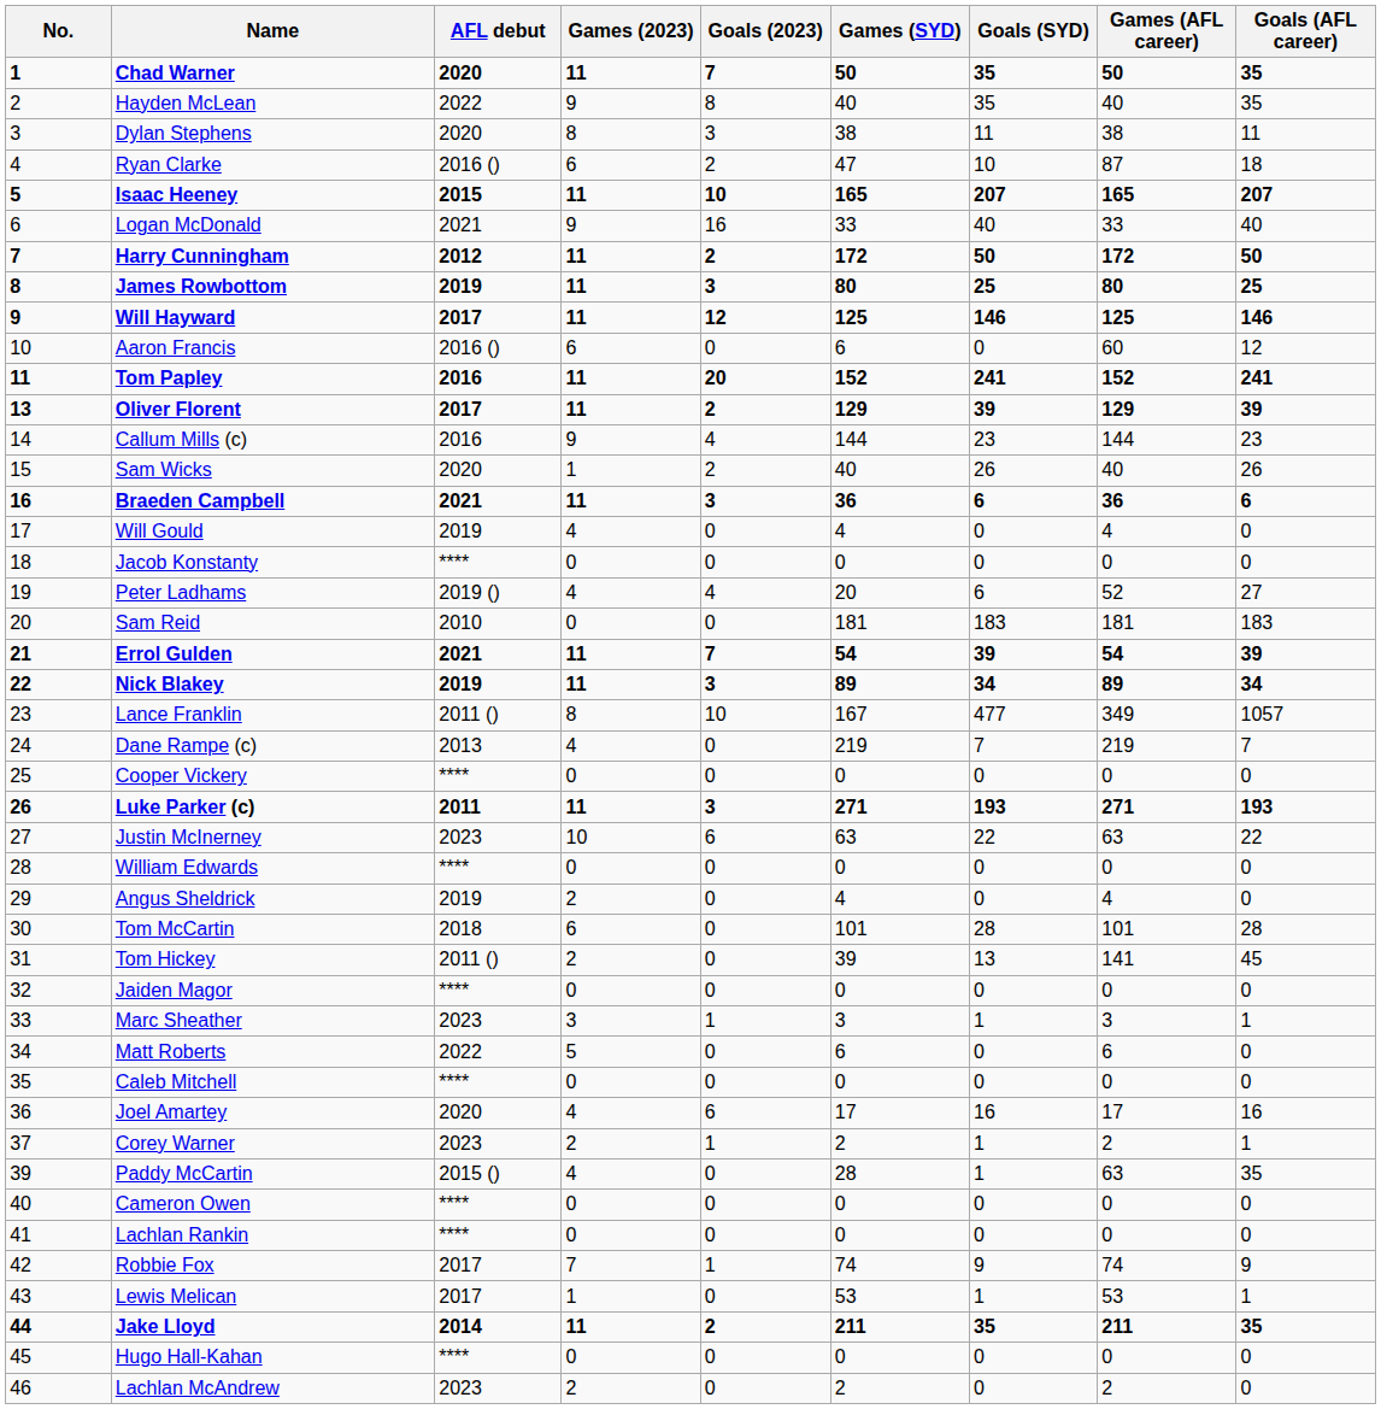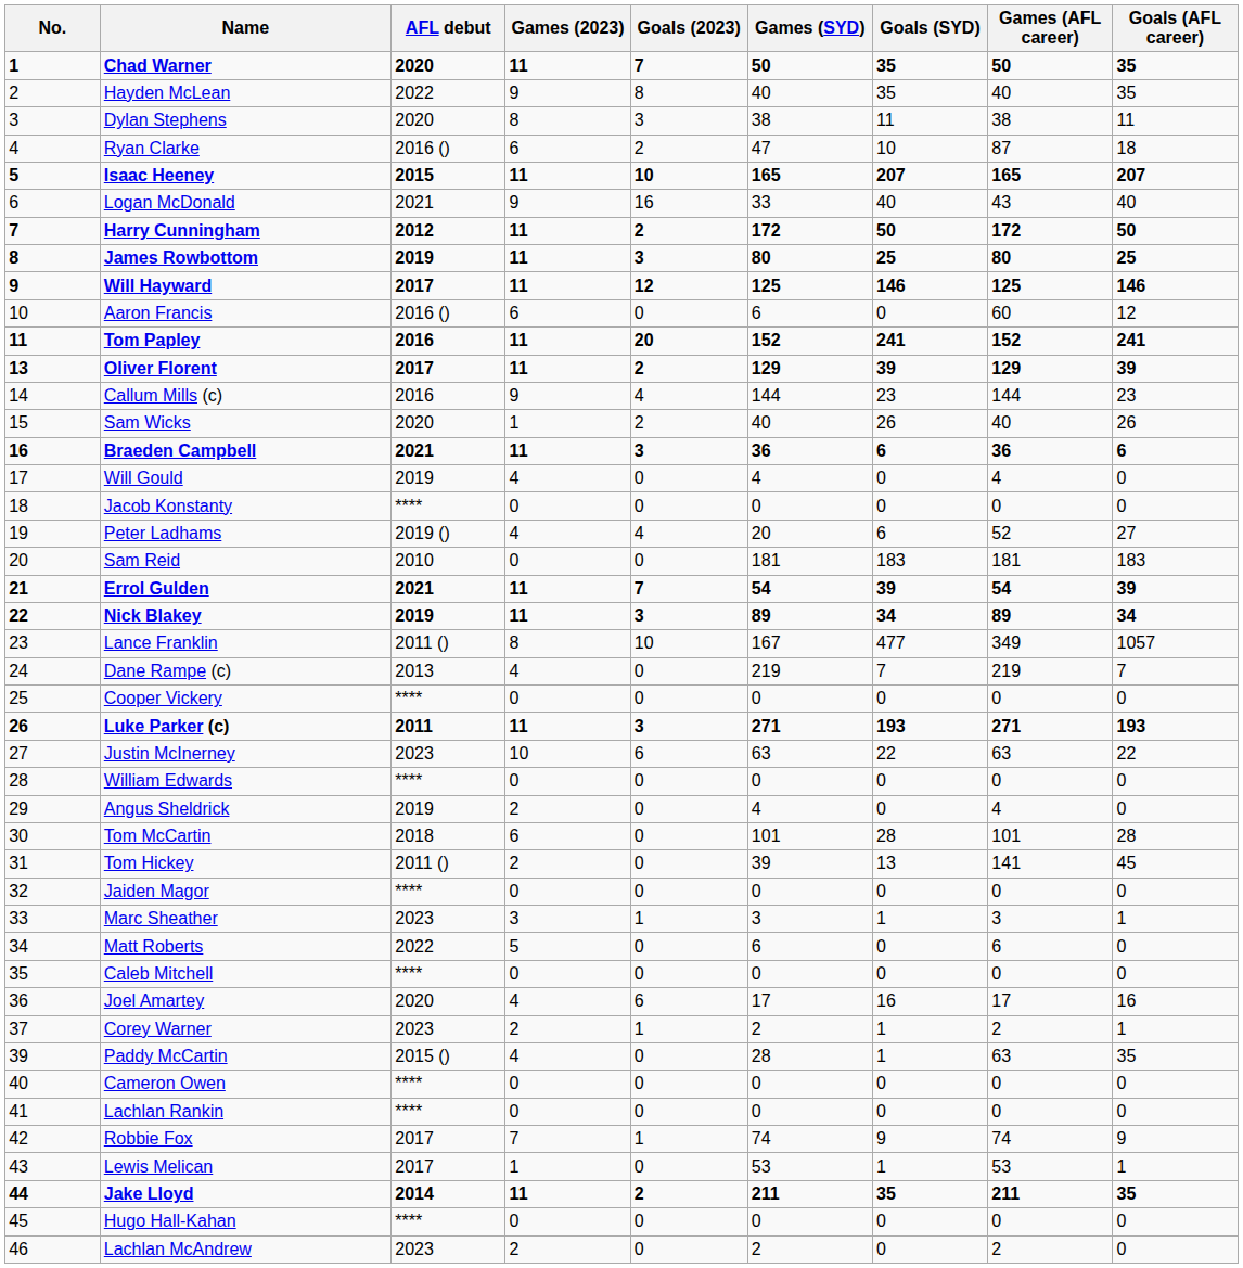 <table class="wikitable sortable" style="width:90%;">
 <tr>
 <th width="2%">No.</th>
 <th width="6%">Name</th>
 <th width="2%"><a href='#'>AFL</a> debut</th>
 <th width="2%">Games (2023)</th>
 <th width="2%">Goals (2023)</th>
 <th width="2%">Games (<a href='#'>SYD</a>)</th>
 <th width="2%">Goals (SYD)</th>
 <th width="2%">Games (AFL career)</th>
 <th width="2%">Goals (AFL career)</th>
 </tr>
 <tr>
 <td align="left"><strong>1</strong></td>
 <td><strong><a href='#'>Chad Warner</a></strong></td>
 <td><strong>2020</strong></td>
 <td><strong>11</strong></td>
 <td><strong>7</strong></td>
 <td><strong>50</strong></td>
 <td><strong>35</strong></td>
 <td><strong>50</strong></td>
 <td><strong>35</strong></td>
 </tr>
 <tr>
 <td>2</td>
 <td><a href='#'>Hayden McLean</a></td>
 <td>2022</td>
 <td>9</td>
 <td>8</td>
 <td>40</td>
 <td>35</td>
 <td>40</td>
 <td>35</td>
 </tr>
 <tr>
 <td>3</td>
 <td><a href='#'>Dylan Stephens</a></td>
 <td>2020</td>
 <td>8</td>
 <td>3</td>
 <td>38</td>
 <td>11</td>
 <td>38</td>
 <td>11</td>
 </tr>
 <tr>
 <td>4</td>
 <td><a href='#'>Ryan Clarke</a></td>
 <td>2016 ()</td>
 <td>6</td>
 <td>2</td>
 <td>47</td>
 <td>10</td>
 <td>87</td>
 <td>18</td>
 </tr>
 <tr>
 <td><strong>5</strong></td>
 <td><strong><a href='#'>Isaac Heeney</a></strong></td>
 <td><strong>2015</strong></td>
 <td><strong>11</strong></td>
 <td><strong>10</strong></td>
 <td><strong>165</strong></td>
 <td><strong>207</strong></td>
 <td><strong>165</strong></td>
 <td><strong>207</strong></td>
 </tr>
 <tr>
 <td>6</td>
 <td><a href='#'>Logan McDonald</a></td>
 <td>2021</td>
 <td>9</td>
 <td>16</td>
 <td>33</td>
 <td>40</td>
-<td>33</td>
+<td>43</td>
 <td>40</td>
 </tr>
 <tr>
 <td><strong>7</strong></td>
 <td><a href='#'><strong>Harry Cunningham</strong></a></td>
 <td><strong>2012</strong></td>
 <td><strong>11</strong></td>
 <td><strong>2</strong></td>
 <td><strong>172</strong></td>
 <td><strong>50</strong></td>
 <td><strong>172</strong></td>
 <td><strong>50</strong></td>
 </tr>
 <tr>
 <td><strong>8</strong></td>
 <td><strong><a href='#'>James Rowbottom</a></strong></td>
 <td><strong>2019</strong></td>
 <td><strong>11</strong></td>
 <td><strong>3</strong></td>
 <td><strong>80</strong></td>
 <td><strong>25</strong></td>
 <td><strong>80</strong></td>
 <td><strong>25</strong></td>
 </tr>
 <tr>
 <td><strong>9</strong></td>
 <td><strong><a href='#'>Will Hayward</a></strong></td>
 <td><strong>2017</strong></td>
 <td><strong>11</strong></td>
 <td><strong>12</strong></td>
 <td><strong>125</strong></td>
 <td><strong>146</strong></td>
 <td><strong>125</strong></td>
 <td><strong>146</strong></td>
 </tr>
 <tr>
 <td>10</td>
 <td><a href='#'>Aaron Francis</a></td>
 <td>2016 ()</td>
 <td>6</td>
 <td>0</td>
 <td>6</td>
 <td>0</td>
 <td>60</td>
 <td>12</td>
 </tr>
 <tr>
 <td><strong>11</strong></td>
 <td><strong><a href='#'>Tom Papley</a></strong></td>
 <td><strong>2016</strong></td>
 <td><strong>11</strong></td>
 <td><strong>20</strong></td>
 <td><strong>152</strong></td>
 <td><strong>241</strong></td>
 <td><strong>152</strong></td>
 <td><strong>241</strong></td>
 </tr>
 <tr>
 <td><strong>13</strong></td>
 <td><strong><a href='#'>Oliver Florent</a></strong></td>
 <td><strong>2017</strong></td>
 <td><strong>11</strong></td>
 <td><strong>2</strong></td>
 <td><strong>129</strong></td>
 <td><strong>39</strong></td>
 <td><strong>129</strong></td>
 <td><strong>39</strong></td>
 </tr>
 <tr>
 <td>14</td>
 <td><a href='#'>Callum Mills</a> (c)</td>
 <td>2016</td>
 <td>9</td>
 <td>4</td>
 <td>144</td>
 <td>23</td>
 <td>144</td>
 <td>23</td>
 </tr>
 <tr>
 <td>15</td>
 <td><a href='#'>Sam Wicks</a></td>
 <td>2020</td>
 <td>1</td>
 <td>2</td>
 <td>40</td>
 <td>26</td>
 <td>40</td>
 <td>26</td>
 </tr>
 <tr>
 <td><strong>16</strong></td>
 <td><strong><a href='#'>Braeden Campbell</a></strong></td>
 <td><strong>2021</strong></td>
 <td><strong>11</strong></td>
 <td><strong>3</strong></td>
 <td><strong>36</strong></td>
 <td><strong>6</strong></td>
 <td><strong>36</strong></td>
 <td><strong>6</strong></td>
 </tr>
 <tr>
 <td>17</td>
 <td><a href='#'>Will Gould</a></td>
 <td>2019</td>
 <td>4</td>
 <td>0</td>
 <td>4</td>
 <td>0</td>
 <td>4</td>
 <td>0</td>
 </tr>
 <tr>
 <td>18</td>
 <td><a href='#'>Jacob Konstanty</a></td>
 <td>****</td>
 <td>0</td>
 <td>0</td>
 <td>0</td>
 <td>0</td>
 <td>0</td>
 <td>0</td>
 </tr>
 <tr>
 <td>19</td>
 <td><a href='#'>Peter Ladhams</a></td>
 <td>2019 ()</td>
 <td>4</td>
 <td>4</td>
 <td>20</td>
 <td>6</td>
 <td>52</td>
 <td>27</td>
 </tr>
 <tr>
 <td>20</td>
 <td><a href='#'>Sam Reid</a></td>
 <td>2010</td>
 <td>0</td>
 <td>0</td>
 <td>181</td>
 <td>183</td>
 <td>181</td>
 <td>183</td>
 </tr>
 <tr>
 <td><strong>21</strong></td>
 <td><strong><a href='#'>Errol Gulden</a></strong></td>
 <td><strong>2021</strong></td>
 <td><strong>11</strong></td>
 <td><strong>7</strong></td>
 <td><strong>54</strong></td>
 <td><strong>39</strong></td>
 <td><strong>54</strong></td>
 <td><strong>39</strong></td>
 </tr>
 <tr>
 <td><strong>22</strong></td>
 <td><strong><a href='#'>Nick Blakey</a></strong></td>
 <td><strong>2019</strong></td>
 <td><strong>11</strong></td>
 <td><strong>3</strong></td>
 <td><strong>89</strong></td>
 <td><strong>34</strong></td>
 <td><strong>89</strong></td>
 <td><strong>34</strong></td>
 </tr>
 <tr>
 <td>23</td>
 <td><a href='#'>Lance Franklin</a></td>
 <td>2011 ()</td>
 <td>8</td>
 <td>10</td>
 <td>167</td>
 <td>477</td>
 <td>349</td>
 <td>1057</td>
 </tr>
 <tr>
 <td>24</td>
 <td><a href='#'>Dane Rampe</a> (c)</td>
 <td>2013</td>
 <td>4</td>
 <td>0</td>
 <td>219</td>
 <td>7</td>
 <td>219</td>
 <td>7</td>
 </tr>
 <tr>
 <td>25</td>
 <td><a href='#'>Cooper Vickery</a></td>
 <td>****</td>
 <td>0</td>
 <td>0</td>
 <td>0</td>
 <td>0</td>
 <td>0</td>
 <td>0</td>
 </tr>
 <tr>
 <td><strong>26</strong></td>
 <td><strong><a href='#'>Luke Parker</a> (c)</strong></td>
 <td><strong>2011</strong></td>
 <td><strong>11</strong></td>
 <td><strong>3</strong></td>
 <td><strong>271</strong></td>
 <td><strong>193</strong></td>
 <td><strong>271</strong></td>
 <td><strong>193</strong></td>
 </tr>
 <tr>
 <td>27</td>
 <td><a href='#'>Justin McInerney</a></td>
 <td>2023</td>
 <td>10</td>
 <td>6</td>
 <td>63</td>
 <td>22</td>
 <td>63</td>
 <td>22</td>
 </tr>
 <tr>
 <td>28</td>
 <td><a href='#'>William Edwards</a></td>
 <td>****</td>
 <td>0</td>
 <td>0</td>
 <td>0</td>
 <td>0</td>
 <td>0</td>
 <td>0</td>
 </tr>
 <tr>
 <td>29</td>
 <td><a href='#'>Angus Sheldrick</a></td>
 <td>2019</td>
 <td>2</td>
 <td>0</td>
 <td>4</td>
 <td>0</td>
 <td>4</td>
 <td>0</td>
 </tr>
 <tr>
 <td>30</td>
 <td><a href='#'>Tom McCartin</a></td>
 <td>2018</td>
 <td>6</td>
 <td>0</td>
 <td>101</td>
 <td>28</td>
 <td>101</td>
 <td>28</td>
 </tr>
 <tr>
 <td>31</td>
 <td><a href='#'>Tom Hickey</a></td>
 <td>2011 ()</td>
 <td>2</td>
 <td>0</td>
 <td>39</td>
 <td>13</td>
 <td>141</td>
 <td>45</td>
 </tr>
 <tr>
 <td>32</td>
 <td><a href='#'>Jaiden Magor</a></td>
 <td>****</td>
 <td>0</td>
 <td>0</td>
 <td>0</td>
 <td>0</td>
 <td>0</td>
 <td>0</td>
 </tr>
 <tr>
 <td>33</td>
 <td><a href='#'>Marc Sheather</a></td>
 <td>2023</td>
 <td>3</td>
 <td>1</td>
 <td>3</td>
 <td>1</td>
 <td>3</td>
 <td>1</td>
 </tr>
 <tr>
 <td>34</td>
 <td><a href='#'>Matt Roberts</a></td>
 <td>2022</td>
 <td>5</td>
 <td>0</td>
 <td>6</td>
 <td>0</td>
 <td>6</td>
 <td>0</td>
 </tr>
 <tr>
 <td>35</td>
 <td><a href='#'>Caleb Mitchell</a></td>
 <td>****</td>
 <td>0</td>
 <td>0</td>
 <td>0</td>
 <td>0</td>
 <td>0</td>
 <td>0</td>
 </tr>
 <tr>
 <td>36</td>
 <td><a href='#'>Joel Amartey</a></td>
 <td>2020</td>
 <td>4</td>
 <td>6</td>
 <td>17</td>
 <td>16</td>
 <td>17</td>
 <td>16</td>
 </tr>
 <tr>
 <td>37</td>
 <td><a href='#'>Corey Warner</a></td>
 <td>2023</td>
 <td>2</td>
 <td>1</td>
 <td>2</td>
 <td>1</td>
 <td>2</td>
 <td>1</td>
 </tr>
 <tr>
 <td>39</td>
 <td><a href='#'>Paddy McCartin</a></td>
 <td>2015 ()</td>
 <td>4</td>
 <td>0</td>
 <td>28</td>
 <td>1</td>
 <td>63</td>
 <td>35</td>
 </tr>
 <tr>
 <td>40</td>
 <td><a href='#'>Cameron Owen</a></td>
 <td>****</td>
 <td>0</td>
 <td>0</td>
 <td>0</td>
 <td>0</td>
 <td>0</td>
 <td>0</td>
 </tr>
 <tr>
 <td>41</td>
 <td><a href='#'>Lachlan Rankin</a></td>
 <td>****</td>
 <td>0</td>
 <td>0</td>
 <td>0</td>
 <td>0</td>
 <td>0</td>
 <td>0</td>
 </tr>
 <tr>
 <td>42</td>
 <td><a href='#'>Robbie Fox</a></td>
 <td>2017</td>
 <td>7</td>
 <td>1</td>
 <td>74</td>
 <td>9</td>
 <td>74</td>
 <td>9</td>
 </tr>
 <tr>
 <td>43</td>
 <td><a href='#'>Lewis Melican</a></td>
 <td>2017</td>
 <td>1</td>
 <td>0</td>
 <td>53</td>
 <td>1</td>
 <td>53</td>
 <td>1</td>
 </tr>
 <tr>
 <td><strong>44</strong></td>
 <td><a href='#'><strong>Jake Lloyd</strong></a></td>
 <td><strong>2014</strong></td>
 <td><strong>11</strong></td>
 <td><strong>2</strong></td>
 <td><strong>211</strong></td>
 <td><strong>35</strong></td>
 <td><strong>211</strong></td>
 <td><strong>35</strong></td>
 </tr>
 <tr>
 <td>45</td>
 <td><a href='#'>Hugo Hall-Kahan</a></td>
 <td>****</td>
 <td>0</td>
 <td>0</td>
 <td>0</td>
 <td>0</td>
 <td>0</td>
 <td>0</td>
 </tr>
 <tr>
 <td>46</td>
 <td><a href='#'>Lachlan McAndrew</a></td>
 <td>2023</td>
 <td>2</td>
 <td>0</td>
 <td>2</td>
 <td>0</td>
 <td>2</td>
 <td>0</td>
 </tr>
 </table>
